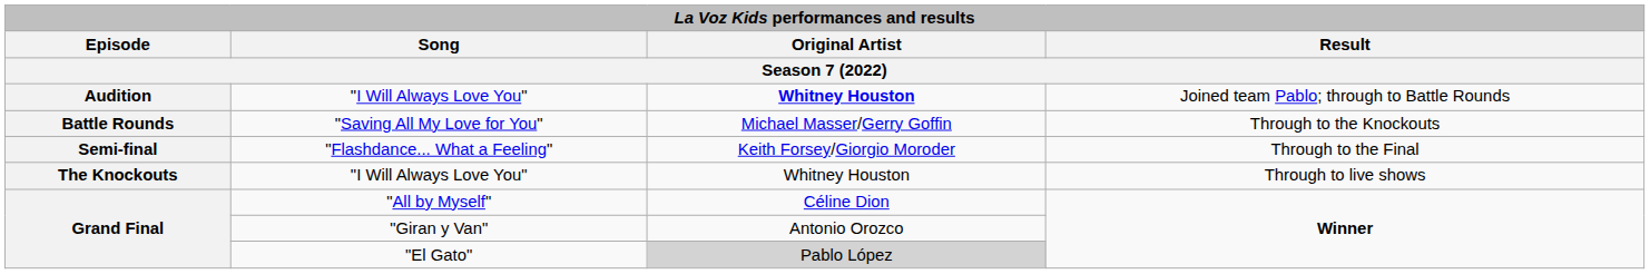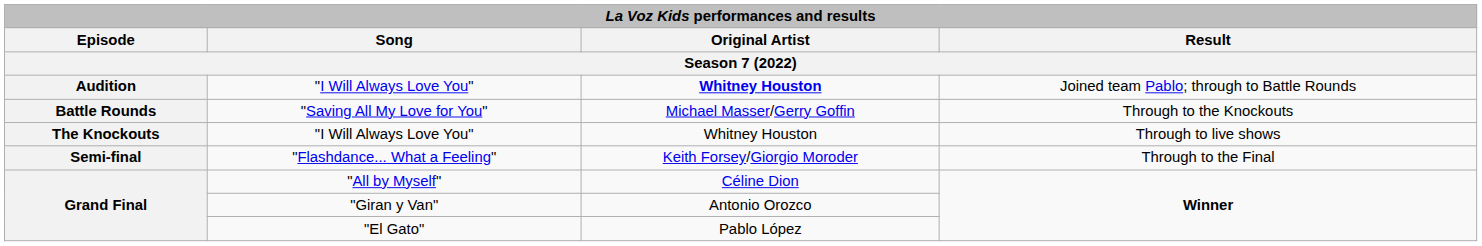 <table class="wikitable" style="width:100%; margin:1em auto 1em auto; text-align:center;">
 <tr>
 <th colspan="4" style="background:#BFBFBF;"><em>La Voz Kids</em> performances and results</th>
 </tr>
 <tr>
 <th scope="col">Episode</th>
 <th scope="col">Song</th>
 <th scope="col">Original Artist</th>
 <th scope="col">Result</th>
 </tr>
 <tr>
 <th colspan="4">Season 7 (2022)</th>
 </tr>
 <tr>
 <th>Audition</th>
 <td>"<a href='#'>I Will Always Love You</a>"</td>
 <td><strong><a href='#'>Whitney Houston</a></strong></td>
 <td>Joined team <a href='#'>Pablo</a>; through to Battle Rounds</td>
 </tr>
 <tr>
 <th>Battle Rounds</th>
 <td>"<a href='#'>Saving All My Love for You</a>"</td>
 <td><a href='#'>Michael Masser</a>/<a href='#'>Gerry Goffin</a></td>
 <td>Through to the Knockouts</td>
 </tr>
 <tr>
+<th>The Knockouts</th>
+<td>"I Will Always Love You"</td>
+<td>Whitney Houston</td>
+<td>Through to live shows</td>
+</tr>
+<tr>
 <th>Semi-final</th>
 <td>"<a href='#'>Flashdance... What a Feeling</a>"</td>
 <td><a href='#'>Keith Forsey</a>/<a href='#'>Giorgio Moroder</a></td>
 <td>Through to the Final</td>
-</tr>
-<tr>
-<th>The Knockouts</th>
-<td>"I Will Always Love You"</td>
-<td>Whitney Houston</td>
-<td>Through to live shows</td>
 </tr>
 <tr>
 <th rowspan="3">Grand Final</th>
 <td>"<a href='#'>All by Myself</a>"</td>
 <td><a href='#'>Céline Dion</a></td>
 <td rowspan="3"><strong>Winner</strong></td>
 </tr>
 <tr>
 <td>"Giran y Van" </td>
 <td>Antonio Orozco</td>
 </tr>
 <tr>
 <td>"El Gato" </td>
-<td style="background: lightgrey;">Pablo López</td>
+<td>Pablo López</td>
 </tr>
 </table>
